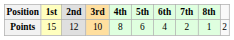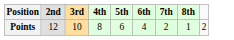 <table class="wikitable" style="font-size:85%; text-align:center">
 <tr>
 <th>Position</th>
-<td style="background:#ffffbf;"> <strong>1st</strong> </td>
 <td style="background:#dfdfdf;"> <strong>2nd</strong> </td>
 <td style="background:#ffdf9f;"> <strong>3rd</strong> </td>
 <td style="background:#dfffdf;"> <strong>4th</strong> </td>
 <td style="background:#dfffdf;"> <strong>5th</strong> </td>
 <td style="background:#dfffdf;"> <strong>6th</strong> </td>
 <td style="background:#dfffdf;"> <strong>7th</strong> </td>
 <td style="background:#dfffdf;"> <strong>8th</strong> </td>
 <td>  </td>
 </tr>
 <tr>
 <th>Points</th>
-<td style="background:#ffffbf;">15</td>
 <td style="background:#dfdfdf;">12</td>
 <td style="background:#ffdf9f;">10</td>
 <td style="background:#dfffdf;">8</td>
 <td style="background:#dfffdf;">6</td>
 <td style="background:#dfffdf;">4</td>
 <td style="background:#dfffdf;">2</td>
 <td style="background:#dfffdf;">1</td>
 <td>2</td>
 </tr>
 </table>
